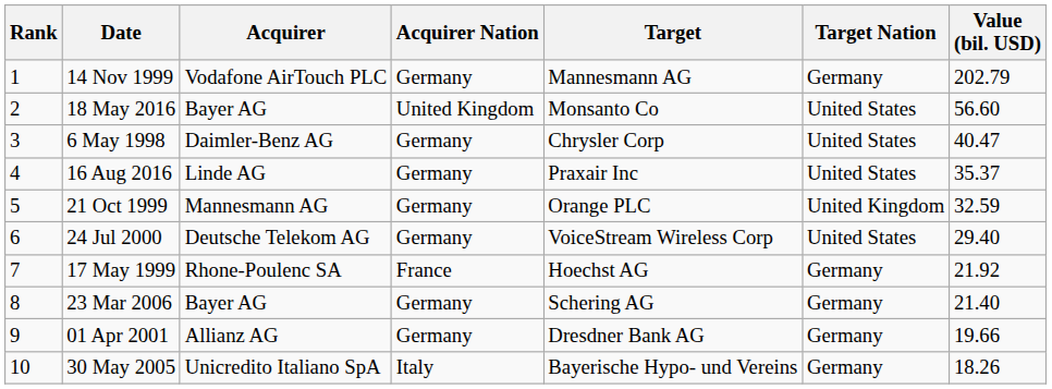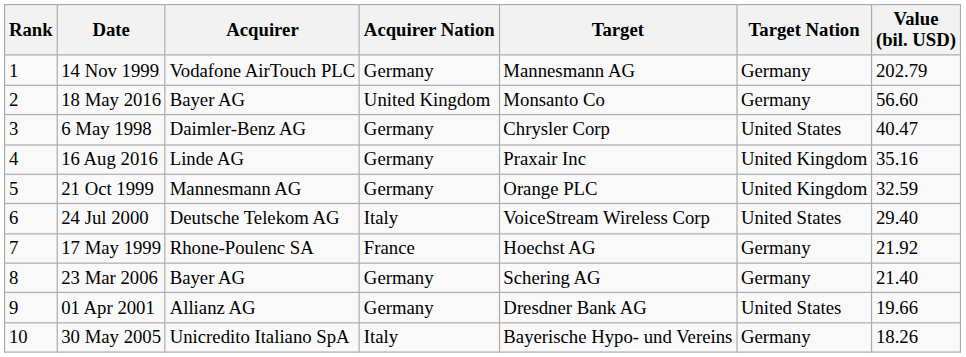 <table class="wikitable">
 <tr>
 <th>Rank</th>
 <th>Date</th>
 <th>Acquirer</th>
 <th>Acquirer Nation</th>
 <th>Target</th>
 <th>Target Nation</th>
 <th>Value<br>(bil. USD)</th>
 </tr>
 <tr>
 <td>1</td>
 <td>14 Nov 1999</td>
 <td>Vodafone AirTouch PLC</td>
 <td>Germany</td>
 <td>Mannesmann AG</td>
 <td>Germany</td>
 <td>202.79</td>
 </tr>
 <tr>
 <td>2</td>
 <td>18 May 2016</td>
 <td>Bayer AG</td>
 <td>United Kingdom</td>
 <td>Monsanto Co</td>
-<td>United States</td>
+<td>Germany</td>
 <td>56.60</td>
 </tr>
 <tr>
 <td>3</td>
 <td>6 May 1998</td>
 <td>Daimler-Benz AG</td>
 <td>Germany</td>
 <td>Chrysler Corp</td>
 <td>United States</td>
 <td>40.47</td>
 </tr>
 <tr>
 <td>4</td>
 <td>16 Aug 2016</td>
 <td>Linde AG</td>
 <td>Germany</td>
 <td>Praxair Inc</td>
-<td>United States</td>
-<td>35.37</td>
+<td>United Kingdom</td>
+<td>35.16</td>
 </tr>
 <tr>
 <td>5</td>
 <td>21 Oct 1999</td>
 <td>Mannesmann AG</td>
 <td>Germany</td>
 <td>Orange PLC</td>
 <td>United Kingdom</td>
 <td>32.59</td>
 </tr>
 <tr>
 <td>6</td>
 <td>24 Jul 2000</td>
 <td>Deutsche Telekom AG</td>
-<td>Germany</td>
+<td>Italy</td>
 <td>VoiceStream Wireless Corp</td>
 <td>United States</td>
 <td>29.40</td>
 </tr>
 <tr>
 <td>7</td>
 <td>17 May 1999</td>
 <td>Rhone-Poulenc SA</td>
 <td>France</td>
 <td>Hoechst AG</td>
 <td>Germany</td>
 <td>21.92</td>
 </tr>
 <tr>
 <td>8</td>
 <td>23 Mar 2006</td>
 <td>Bayer AG</td>
 <td>Germany</td>
 <td>Schering AG</td>
 <td>Germany</td>
 <td>21.40</td>
 </tr>
 <tr>
 <td>9</td>
 <td>01 Apr 2001</td>
 <td>Allianz AG</td>
 <td>Germany</td>
 <td>Dresdner Bank AG</td>
-<td>Germany</td>
+<td>United States</td>
 <td>19.66</td>
 </tr>
 <tr>
 <td>10</td>
 <td>30 May 2005</td>
 <td>Unicredito Italiano SpA</td>
 <td>Italy</td>
 <td>Bayerische Hypo- und Vereins</td>
 <td>Germany</td>
 <td>18.26</td>
 </tr>
 </table>
